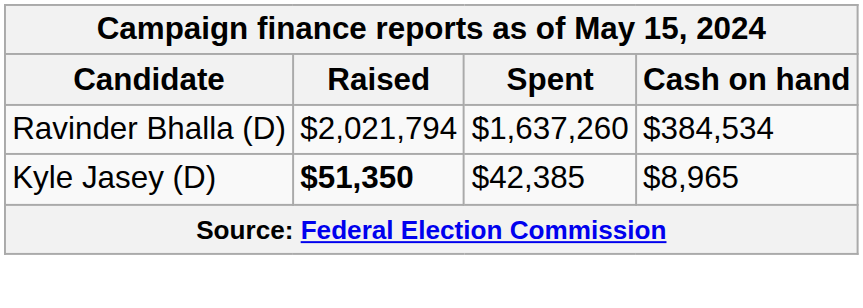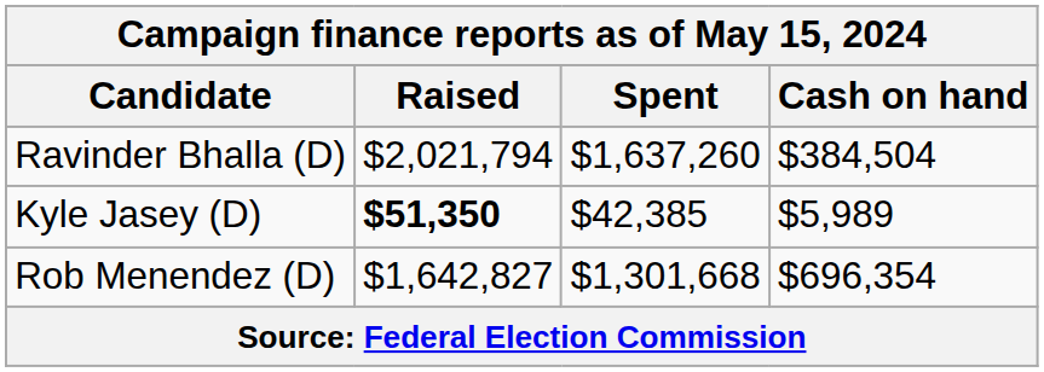 <table class="wikitable sortable">
 <tr>
 <th colspan=4>Campaign finance reports as of May 15, 2024</th>
 </tr>
 <tr style="text-align:center;">
 <th>Candidate</th>
 <th>Raised</th>
 <th>Spent</th>
 <th>Cash on hand</th>
 </tr>
 <tr>
 <td>Ravinder Bhalla (D)</td>
 <td>$2,021,794</td>
 <td>$1,637,260</td>
-<td>$384,534</td>
+<td>$384,504</td>
 </tr>
 <tr>
 <td>Kyle Jasey (D)</td>
 <td><strong>$51,350</strong></td>
 <td>$42,385</td>
-<td>$8,965</td>
+<td>$5,989</td>
+</tr>
+<tr>
+<td>Rob Menendez (D)</td>
+<td>$1,642,827</td>
+<td>$1,301,668</td>
+<td>$696,354</td>
 </tr>
 <tr>
 <th colspan="4"><small>Source: <a href='#'>Federal Election Commission</a></small></th>
 </tr>
 </table>
